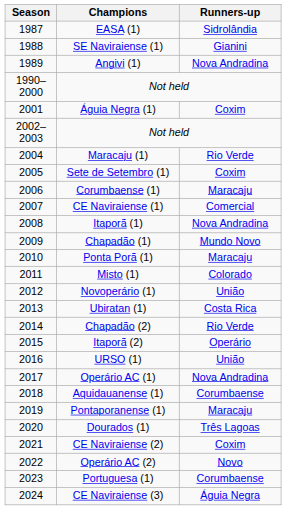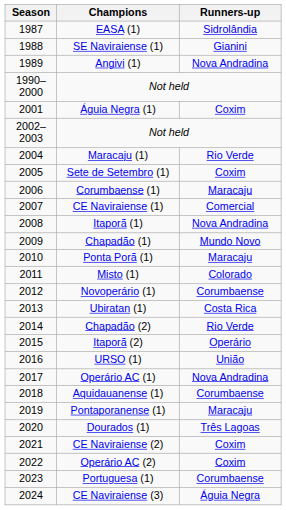 <table class="wikitable" style="text-align:center; margin-left:1em;">
 <tr>
 <th style="width:70px">Season</th>
 <th style="width:175px">Champions</th>
 <th style="width:145px">Runners-up</th>
 </tr>
 <tr>
 <td>1987</td>
 <td><a href='#'>EASA</a> (1)</td>
 <td><a href='#'>Sidrolândia</a></td>
 </tr>
 <tr>
 <td>1988</td>
 <td><a href='#'>SE Naviraiense</a> (1)</td>
 <td><a href='#'>Gianini</a></td>
 </tr>
 <tr>
 <td>1989</td>
 <td><a href='#'>Angivi</a> (1)</td>
 <td><a href='#'>Nova Andradina</a></td>
 </tr>
 <tr>
 <td>1990–2000</td>
 <td colspan=2><em>Not held</em></td>
 </tr>
 <tr>
 <td>2001</td>
 <td><a href='#'>Águia Negra</a> (1)</td>
 <td><a href='#'>Coxim</a></td>
 </tr>
 <tr>
 <td>2002–2003</td>
 <td colspan=2><em>Not held</em></td>
 </tr>
 <tr>
 <td>2004</td>
 <td><a href='#'>Maracaju</a> (1)</td>
 <td><a href='#'>Rio Verde</a></td>
 </tr>
 <tr>
 <td>2005</td>
 <td><a href='#'>Sete de Setembro</a> (1)</td>
 <td><a href='#'>Coxim</a></td>
 </tr>
 <tr>
 <td>2006</td>
 <td><a href='#'>Corumbaense</a> (1)</td>
 <td><a href='#'>Maracaju</a></td>
 </tr>
 <tr>
 <td>2007</td>
 <td><a href='#'>CE Naviraiense</a> (1)</td>
 <td><a href='#'>Comercial</a></td>
 </tr>
 <tr>
 <td>2008</td>
 <td><a href='#'>Itaporã</a> (1)</td>
 <td><a href='#'>Nova Andradina</a></td>
 </tr>
 <tr>
 <td>2009</td>
 <td><a href='#'>Chapadão</a> (1)</td>
 <td><a href='#'>Mundo Novo</a></td>
 </tr>
 <tr>
 <td>2010</td>
 <td><a href='#'>Ponta Porã</a> (1)</td>
 <td><a href='#'>Maracaju</a></td>
 </tr>
 <tr>
 <td>2011</td>
 <td><a href='#'>Misto</a> (1)</td>
 <td><a href='#'>Colorado</a></td>
 </tr>
 <tr>
 <td>2012</td>
 <td><a href='#'>Novoperário</a> (1)</td>
-<td><a href='#'>União</a></td>
+<td><a href='#'>Corumbaense</a></td>
 </tr>
 <tr>
 <td>2013</td>
 <td><a href='#'>Ubiratan</a> (1)</td>
 <td><a href='#'>Costa Rica</a></td>
 </tr>
 <tr>
 <td>2014</td>
 <td><a href='#'>Chapadão</a> (2)</td>
 <td><a href='#'>Rio Verde</a></td>
 </tr>
 <tr>
 <td>2015</td>
 <td><a href='#'>Itaporã</a> (2)</td>
 <td><a href='#'>Operário</a></td>
 </tr>
 <tr>
 <td>2016</td>
 <td><a href='#'>URSO</a> (1)</td>
 <td><a href='#'>União</a></td>
 </tr>
 <tr>
 <td>2017</td>
 <td><a href='#'>Operário AC</a> (1)</td>
 <td><a href='#'>Nova Andradina</a></td>
 </tr>
 <tr>
 <td>2018</td>
 <td><a href='#'>Aquidauanense</a> (1)</td>
 <td><a href='#'>Corumbaense</a></td>
 </tr>
 <tr>
 <td>2019</td>
 <td><a href='#'>Pontaporanense</a> (1)</td>
 <td><a href='#'>Maracaju</a></td>
 </tr>
 <tr>
 <td>2020</td>
 <td><a href='#'>Dourados</a> (1)</td>
 <td><a href='#'>Três Lagoas</a></td>
 </tr>
 <tr>
 <td>2021</td>
 <td><a href='#'>CE Naviraiense</a> (2)</td>
 <td><a href='#'>Coxim</a></td>
 </tr>
 <tr>
 <td>2022</td>
 <td><a href='#'>Operário AC</a> (2)</td>
-<td><a href='#'>Novo</a></td>
+<td><a href='#'>Coxim</a></td>
 </tr>
 <tr>
 <td>2023</td>
 <td><a href='#'>Portuguesa</a> (1)</td>
 <td><a href='#'>Corumbaense</a></td>
 </tr>
 <tr>
 <td>2024</td>
 <td><a href='#'>CE Naviraiense</a> (3)</td>
 <td><a href='#'>Águia Negra</a></td>
 </tr>
 </table>
